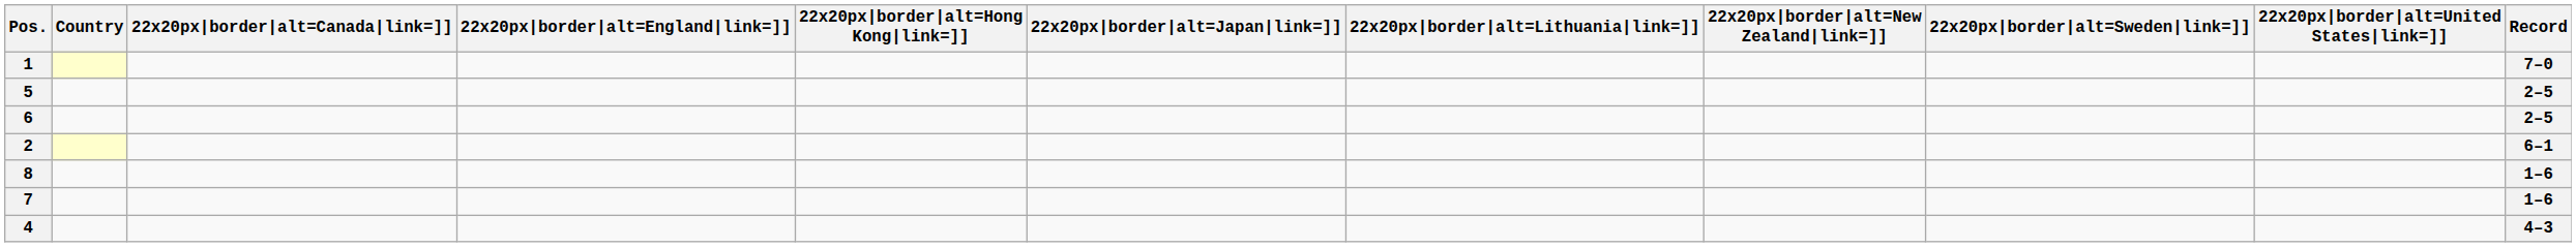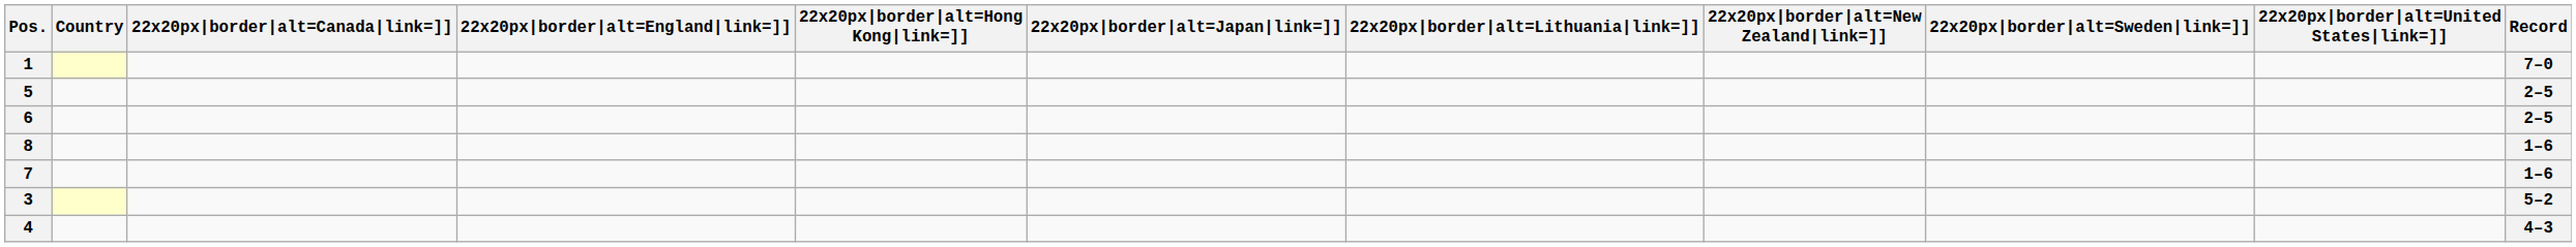 <table class="wikitable sortable nowrap" style="text-align:center; font-size:0.9em;">
 <tr>
 <th>Pos.</th>
 <th>Country</th>
 <th [[Image:>22x20px|border|alt=Canada|link=]]</th>
 <th [[Image:>22x20px|border|alt=England|link=]]</th>
 <th [[Image:>22x20px|border|alt=Hong Kong|link=]]</th>
 <th [[Image:>22x20px|border|alt=Japan|link=]]</th>
 <th [[Image:>22x20px|border|alt=Lithuania|link=]]</th>
 <th [[Image:>22x20px|border|alt=New Zealand|link=]]</th>
 <th [[Image:>22x20px|border|alt=Sweden|link=]]</th>
 <th [[Image:>22x20px|border|alt=United States|link=]]</th>
 <th>Record</th>
 </tr>
 <tr>
 <th>1</th>
 <td style="text-align:left; background:#ffffcc;"></td>
 <td></td>
 <td></td>
 <td></td>
 <td></td>
 <td></td>
 <td></td>
 <td></td>
 <td></td>
 <th>7–0</th>
 </tr>
 <tr>
 <th>5</th>
 <td style="text-align:left;"></td>
 <td></td>
 <td></td>
 <td></td>
 <td></td>
 <td></td>
 <td></td>
 <td></td>
 <td></td>
 <th>2–5</th>
 </tr>
 <tr>
 <th>6</th>
 <td style="text-align:left;"></td>
 <td></td>
 <td></td>
 <td></td>
 <td></td>
 <td></td>
 <td></td>
 <td></td>
 <td></td>
 <th>2–5</th>
 </tr>
 <tr>
-<th>2</th>
-<td style="text-align:left; background:#ffffcc;"></td>
-<td></td>
-<td></td>
-<td></td>
-<td></td>
-<td></td>
-<td></td>
-<td></td>
-<td></td>
-<th>6–1</th>
-</tr>
-<tr>
 <th>8</th>
 <td style="text-align:left;"></td>
 <td></td>
 <td></td>
 <td></td>
 <td></td>
 <td></td>
 <td></td>
 <td></td>
 <td></td>
 <th>1–6</th>
 </tr>
 <tr>
 <th>7</th>
 <td style="text-align:left;"></td>
 <td></td>
 <td></td>
 <td></td>
 <td></td>
 <td></td>
 <td></td>
 <td></td>
 <td></td>
 <th>1–6</th>
 </tr>
 <tr>
+<th>3</th>
+<td style="text-align:left; background:#ffffcc;"></td>
+<td></td>
+<td></td>
+<td></td>
+<td></td>
+<td></td>
+<td></td>
+<td></td>
+<td></td>
+<th>5–2</th>
+</tr>
+<tr>
 <th>4</th>
 <td style="text-align:left;"></td>
 <td></td>
 <td></td>
 <td></td>
 <td></td>
 <td></td>
 <td></td>
 <td></td>
 <td></td>
 <th>4–3</th>
 </tr>
 </table>
